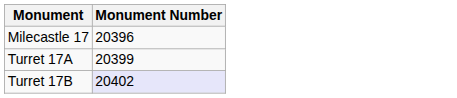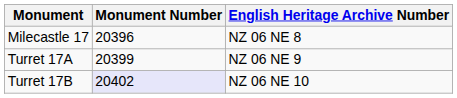 <table class="wikitable">
 <tr>
 <th>Monument</th>
 <th>Monument Number</th>
+<th><a href='#'>English Heritage Archive</a> Number</th>
 </tr>
 <tr>
 <td>Milecastle 17</td>
 <td>20396</td>
+<td>NZ 06 NE 8</td>
 </tr>
 <tr>
 <td>Turret 17A</td>
 <td>20399</td>
+<td>NZ 06 NE 9</td>
 </tr>
 <tr>
 <td>Turret 17B</td>
 <td style="background: lavender;">20402</td>
+<td>NZ 06 NE 10</td>
 </tr>
 </table>
